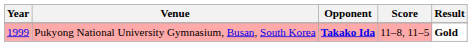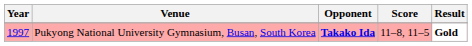 <table class="sortable wikitable" style="font-size: 90%;">
 <tr>
 <th>Year</th>
 <th>Venue</th>
 <th>Opponent</th>
 <th>Score</th>
 <th>Result</th>
 </tr>
 <tr>
 </tr>
 <tr style="background:#FFAAAA">
-<td align="center"><a href='#'>1999</a></td>
+<td align="center"><a href='#'>1997</a></td>
 <td align="left">Pukyong National University Gymnasium, <a href='#'>Busan</a>, <a href='#'>South Korea</a></td>
 <td align="left"><strong> <a href='#'>Takako Ida</a></strong></td>
 <td align="left">11–8, 11–5</td>
 <td style="text-align:left; background:white"> <strong>Gold</strong></td>
 </tr>
 </table>
